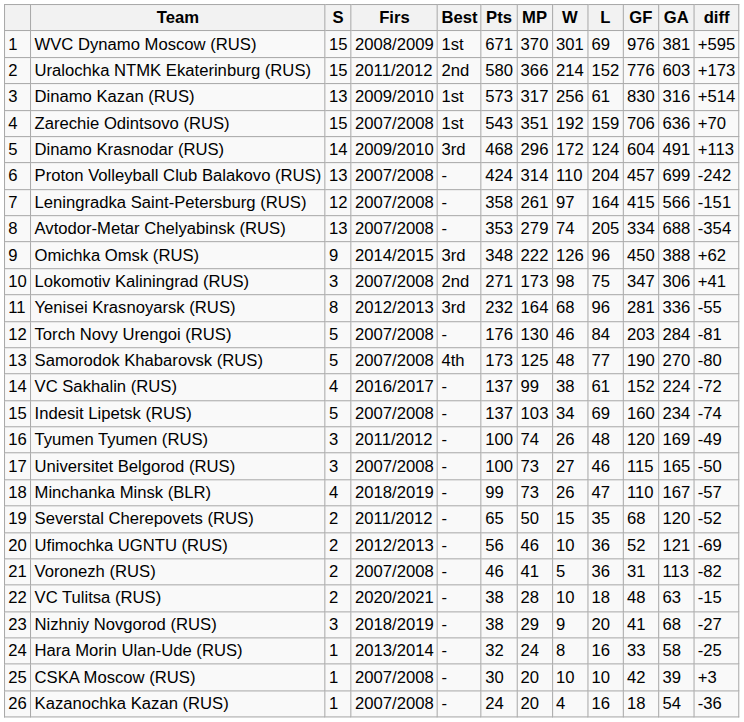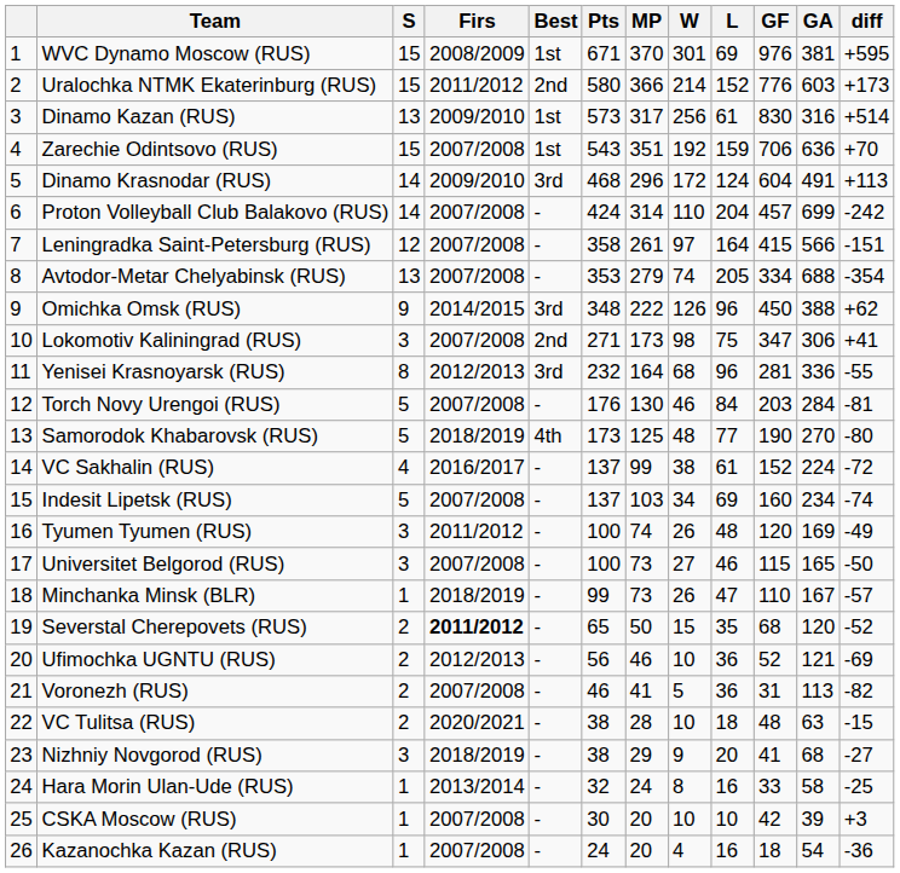 <table class="wikitable">
 <tr>
 <th></th>
 <th>Team</th>
 <th><abbr>S</abbr></th>
 <th><abbr>Firs</abbr></th>
 <th><abbr>Best</abbr></th>
 <th><abbr>Pts</abbr></th>
 <th><abbr>MP</abbr></th>
 <th><abbr>W</abbr></th>
 <th><abbr>L</abbr></th>
 <th><abbr>GF</abbr></th>
 <th><abbr>GA</abbr></th>
 <th><abbr>diff</abbr></th>
 </tr>
 <tr>
 <td>1</td>
 <td>WVC Dynamo Moscow (RUS)</td>
 <td>15</td>
 <td>2008/2009</td>
 <td>1st</td>
 <td>671</td>
 <td>370</td>
 <td>301</td>
 <td>69</td>
 <td>976</td>
 <td>381</td>
 <td>+595</td>
 </tr>
 <tr>
 <td>2</td>
 <td>Uralochka NTMK Ekaterinburg (RUS)</td>
 <td>15</td>
 <td>2011/2012</td>
 <td>2nd</td>
 <td>580</td>
 <td>366</td>
 <td>214</td>
 <td>152</td>
 <td>776</td>
 <td>603</td>
 <td>+173</td>
 </tr>
 <tr>
 <td>3</td>
 <td>Dinamo Kazan (RUS)</td>
 <td>13</td>
 <td>2009/2010</td>
 <td>1st</td>
 <td>573</td>
 <td>317</td>
 <td>256</td>
 <td>61</td>
 <td>830</td>
 <td>316</td>
 <td>+514</td>
 </tr>
 <tr>
 <td>4</td>
 <td>Zarechie Odintsovo (RUS)</td>
 <td>15</td>
 <td>2007/2008</td>
 <td>1st</td>
 <td>543</td>
 <td>351</td>
 <td>192</td>
 <td>159</td>
 <td>706</td>
 <td>636</td>
 <td>+70</td>
 </tr>
 <tr>
 <td>5</td>
 <td>Dinamo Krasnodar (RUS)</td>
 <td>14</td>
 <td>2009/2010</td>
 <td>3rd</td>
 <td>468</td>
 <td>296</td>
 <td>172</td>
 <td>124</td>
 <td>604</td>
 <td>491</td>
 <td>+113</td>
 </tr>
 <tr>
 <td>6</td>
 <td>Proton Volleyball Club Balakovo (RUS)</td>
-<td>13</td>
+<td>14</td>
 <td>2007/2008</td>
 <td>-</td>
 <td>424</td>
 <td>314</td>
 <td>110</td>
 <td>204</td>
 <td>457</td>
 <td>699</td>
 <td>-242</td>
 </tr>
 <tr>
 <td>7</td>
 <td>Leningradka Saint-Petersburg (RUS)</td>
 <td>12</td>
 <td>2007/2008</td>
 <td>-</td>
 <td>358</td>
 <td>261</td>
 <td>97</td>
 <td>164</td>
 <td>415</td>
 <td>566</td>
 <td>-151</td>
 </tr>
 <tr>
 <td>8</td>
 <td>Avtodor-Metar Chelyabinsk (RUS)</td>
 <td>13</td>
 <td>2007/2008</td>
 <td>-</td>
 <td>353</td>
 <td>279</td>
 <td>74</td>
 <td>205</td>
 <td>334</td>
 <td>688</td>
 <td>-354</td>
 </tr>
 <tr>
 <td>9</td>
 <td>Omichka Omsk (RUS)</td>
 <td>9</td>
 <td>2014/2015</td>
 <td>3rd</td>
 <td>348</td>
 <td>222</td>
 <td>126</td>
 <td>96</td>
 <td>450</td>
 <td>388</td>
 <td>+62</td>
 </tr>
 <tr>
 <td>10</td>
 <td>Lokomotiv Kaliningrad (RUS)</td>
 <td>3</td>
 <td>2007/2008</td>
 <td>2nd</td>
 <td>271</td>
 <td>173</td>
 <td>98</td>
 <td>75</td>
 <td>347</td>
 <td>306</td>
 <td>+41</td>
 </tr>
 <tr>
 <td>11</td>
 <td>Yenisei Krasnoyarsk (RUS)</td>
 <td>8</td>
 <td>2012/2013</td>
 <td>3rd</td>
 <td>232</td>
 <td>164</td>
 <td>68</td>
 <td>96</td>
 <td>281</td>
 <td>336</td>
 <td>-55</td>
 </tr>
 <tr>
 <td>12</td>
 <td>Torch Novy Urengoi (RUS)</td>
 <td>5</td>
 <td>2007/2008</td>
 <td>-</td>
 <td>176</td>
 <td>130</td>
 <td>46</td>
 <td>84</td>
 <td>203</td>
 <td>284</td>
 <td>-81</td>
 </tr>
 <tr>
 <td>13</td>
 <td>Samorodok Khabarovsk (RUS)</td>
 <td>5</td>
-<td>2007/2008</td>
+<td>2018/2019</td>
 <td>4th</td>
 <td>173</td>
 <td>125</td>
 <td>48</td>
 <td>77</td>
 <td>190</td>
 <td>270</td>
 <td>-80</td>
 </tr>
 <tr>
 <td>14</td>
 <td>VC Sakhalin (RUS)</td>
 <td>4</td>
 <td>2016/2017</td>
 <td>-</td>
 <td>137</td>
 <td>99</td>
 <td>38</td>
 <td>61</td>
 <td>152</td>
 <td>224</td>
 <td>-72</td>
 </tr>
 <tr>
 <td>15</td>
 <td>Indesit Lipetsk (RUS)</td>
 <td>5</td>
 <td>2007/2008</td>
 <td>-</td>
 <td>137</td>
 <td>103</td>
 <td>34</td>
 <td>69</td>
 <td>160</td>
 <td>234</td>
 <td>-74</td>
 </tr>
 <tr>
 <td>16</td>
 <td>Tyumen Tyumen (RUS)</td>
 <td>3</td>
 <td>2011/2012</td>
 <td>-</td>
 <td>100</td>
 <td>74</td>
 <td>26</td>
 <td>48</td>
 <td>120</td>
 <td>169</td>
 <td>-49</td>
 </tr>
 <tr>
 <td>17</td>
 <td>Universitet Belgorod (RUS)</td>
 <td>3</td>
 <td>2007/2008</td>
 <td>-</td>
 <td>100</td>
 <td>73</td>
 <td>27</td>
 <td>46</td>
 <td>115</td>
 <td>165</td>
 <td>-50</td>
 </tr>
 <tr>
 <td>18</td>
 <td>Minchanka Minsk (BLR)</td>
-<td>4</td>
+<td>1</td>
 <td>2018/2019</td>
 <td>-</td>
 <td>99</td>
 <td>73</td>
 <td>26</td>
 <td>47</td>
 <td>110</td>
 <td>167</td>
 <td>-57</td>
 </tr>
 <tr>
 <td>19</td>
 <td>Severstal Cherepovets (RUS)</td>
 <td>2</td>
-<td>2011/2012</td>
+<td><strong>2011/2012</strong></td>
 <td>-</td>
 <td>65</td>
 <td>50</td>
 <td>15</td>
 <td>35</td>
 <td>68</td>
 <td>120</td>
 <td>-52</td>
 </tr>
 <tr>
 <td>20</td>
 <td>Ufimochka UGNTU (RUS)</td>
 <td>2</td>
 <td>2012/2013</td>
 <td>-</td>
 <td>56</td>
 <td>46</td>
 <td>10</td>
 <td>36</td>
 <td>52</td>
 <td>121</td>
 <td>-69</td>
 </tr>
 <tr>
 <td>21</td>
 <td>Voronezh (RUS)</td>
 <td>2</td>
 <td>2007/2008</td>
 <td>-</td>
 <td>46</td>
 <td>41</td>
 <td>5</td>
 <td>36</td>
 <td>31</td>
 <td>113</td>
 <td>-82</td>
 </tr>
 <tr>
 <td>22</td>
 <td>VC Tulitsa (RUS)</td>
 <td>2</td>
 <td>2020/2021</td>
 <td>-</td>
 <td>38</td>
 <td>28</td>
 <td>10</td>
 <td>18</td>
 <td>48</td>
 <td>63</td>
 <td>-15</td>
 </tr>
 <tr>
 <td>23</td>
 <td>Nizhniy Novgorod (RUS)</td>
 <td>3</td>
 <td>2018/2019</td>
 <td>-</td>
 <td>38</td>
 <td>29</td>
 <td>9</td>
 <td>20</td>
 <td>41</td>
 <td>68</td>
 <td>-27</td>
 </tr>
 <tr>
 <td>24</td>
 <td>Hara Morin Ulan-Ude (RUS)</td>
 <td>1</td>
 <td>2013/2014</td>
 <td>-</td>
 <td>32</td>
 <td>24</td>
 <td>8</td>
 <td>16</td>
 <td>33</td>
 <td>58</td>
 <td>-25</td>
 </tr>
 <tr>
 <td>25</td>
 <td>CSKA Moscow (RUS)</td>
 <td>1</td>
 <td>2007/2008</td>
 <td>-</td>
 <td>30</td>
 <td>20</td>
 <td>10</td>
 <td>10</td>
 <td>42</td>
 <td>39</td>
 <td>+3</td>
 </tr>
 <tr>
 <td>26</td>
 <td>Kazanochka Kazan (RUS)</td>
 <td>1</td>
 <td>2007/2008</td>
 <td>-</td>
 <td>24</td>
 <td>20</td>
 <td>4</td>
 <td>16</td>
 <td>18</td>
 <td>54</td>
 <td>-36</td>
 </tr>
 </table>
